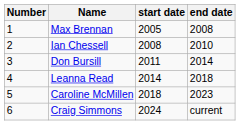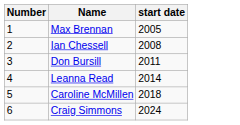 <table class="wikitable sortable">
 <tr>
 <th>Number</th>
 <th>Name</th>
 <th>start date</th>
-<th>end date</th>
 </tr>
 <tr>
 <td>1</td>
 <td><a href='#'>Max Brennan</a></td>
 <td>2005</td>
-<td>2008</td>
 </tr>
 <tr>
 <td>2</td>
 <td><a href='#'>Ian Chessell</a></td>
 <td>2008</td>
-<td>2010</td>
 </tr>
 <tr>
 <td>3</td>
 <td><a href='#'>Don Bursill</a></td>
 <td>2011</td>
-<td>2014</td>
 </tr>
 <tr>
 <td>4</td>
 <td><a href='#'>Leanna Read</a></td>
 <td>2014</td>
-<td>2018</td>
 </tr>
 <tr>
 <td>5</td>
 <td><a href='#'>Caroline McMillen</a></td>
 <td>2018</td>
-<td>2023</td>
 </tr>
 <tr>
 <td>6</td>
 <td><a href='#'>Craig Simmons</a></td>
 <td>2024</td>
-<td>current</td>
 </tr>
 </table>
